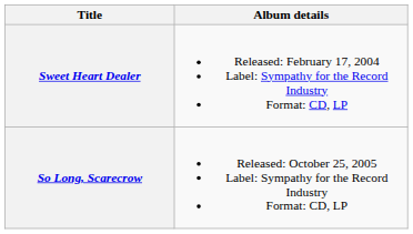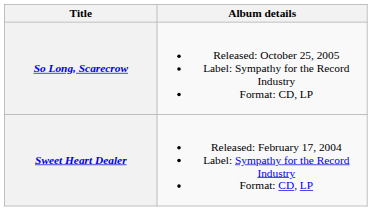 <table class="wikitable plainrowheaders" style="text-align:center;" border="1">
 <tr>
 <th scope="col" style="width:13em;">Title</th>
 <th scope="col" style="width:18em;">Album details</th>
 </tr>
 <tr>
+<th scope="row"><em><a href='#'>So Long, Scarecrow</a></em></th>
+<td><br><ul><li>Released: October 25, 2005</li><li>Label: Sympathy for the Record Industry</li><li>Format: CD, LP</li></ul></td>
+</tr>
+<tr>
 <th scope="row"><em><a href='#'>Sweet Heart Dealer</a></em></th>
 <td><br><ul><li>Released: February 17, 2004</li><li>Label: <a href='#'>Sympathy for the Record Industry</a></li><li>Format: <a href='#'>CD</a>, <a href='#'>LP</a></li></ul></td>
 </tr>
-<tr>
-<th scope="row"><em><a href='#'>So Long, Scarecrow</a></em></th>
-<td><br><ul><li>Released: October 25, 2005</li><li>Label: Sympathy for the Record Industry</li><li>Format: CD, LP</li></ul></td>
-</tr>
 </table>
